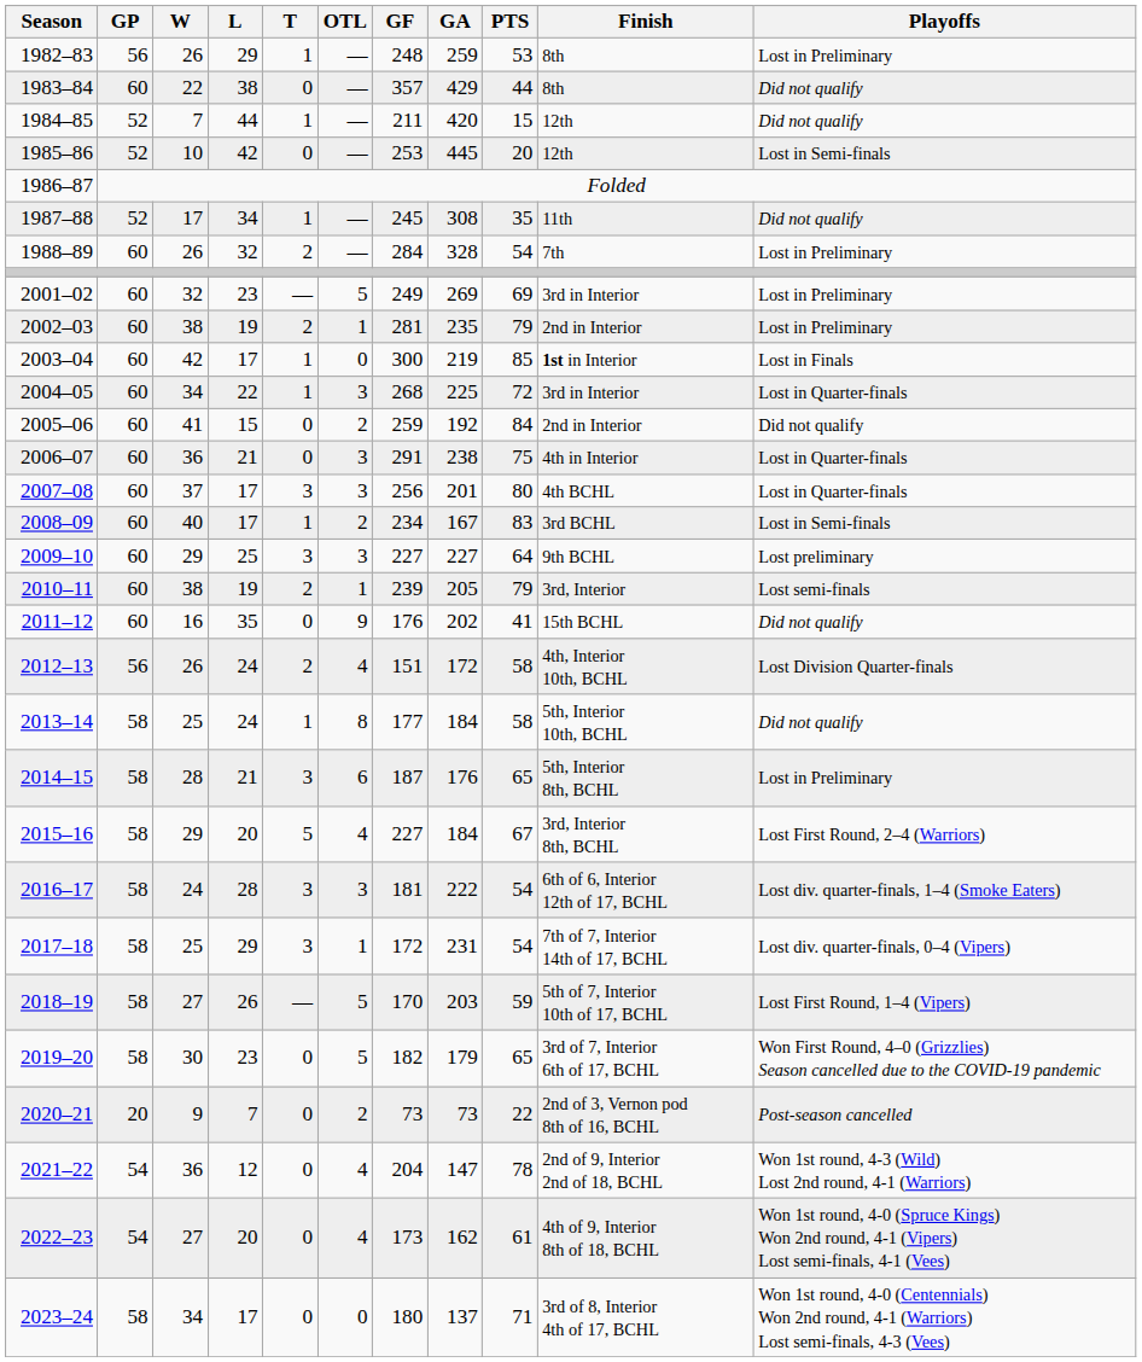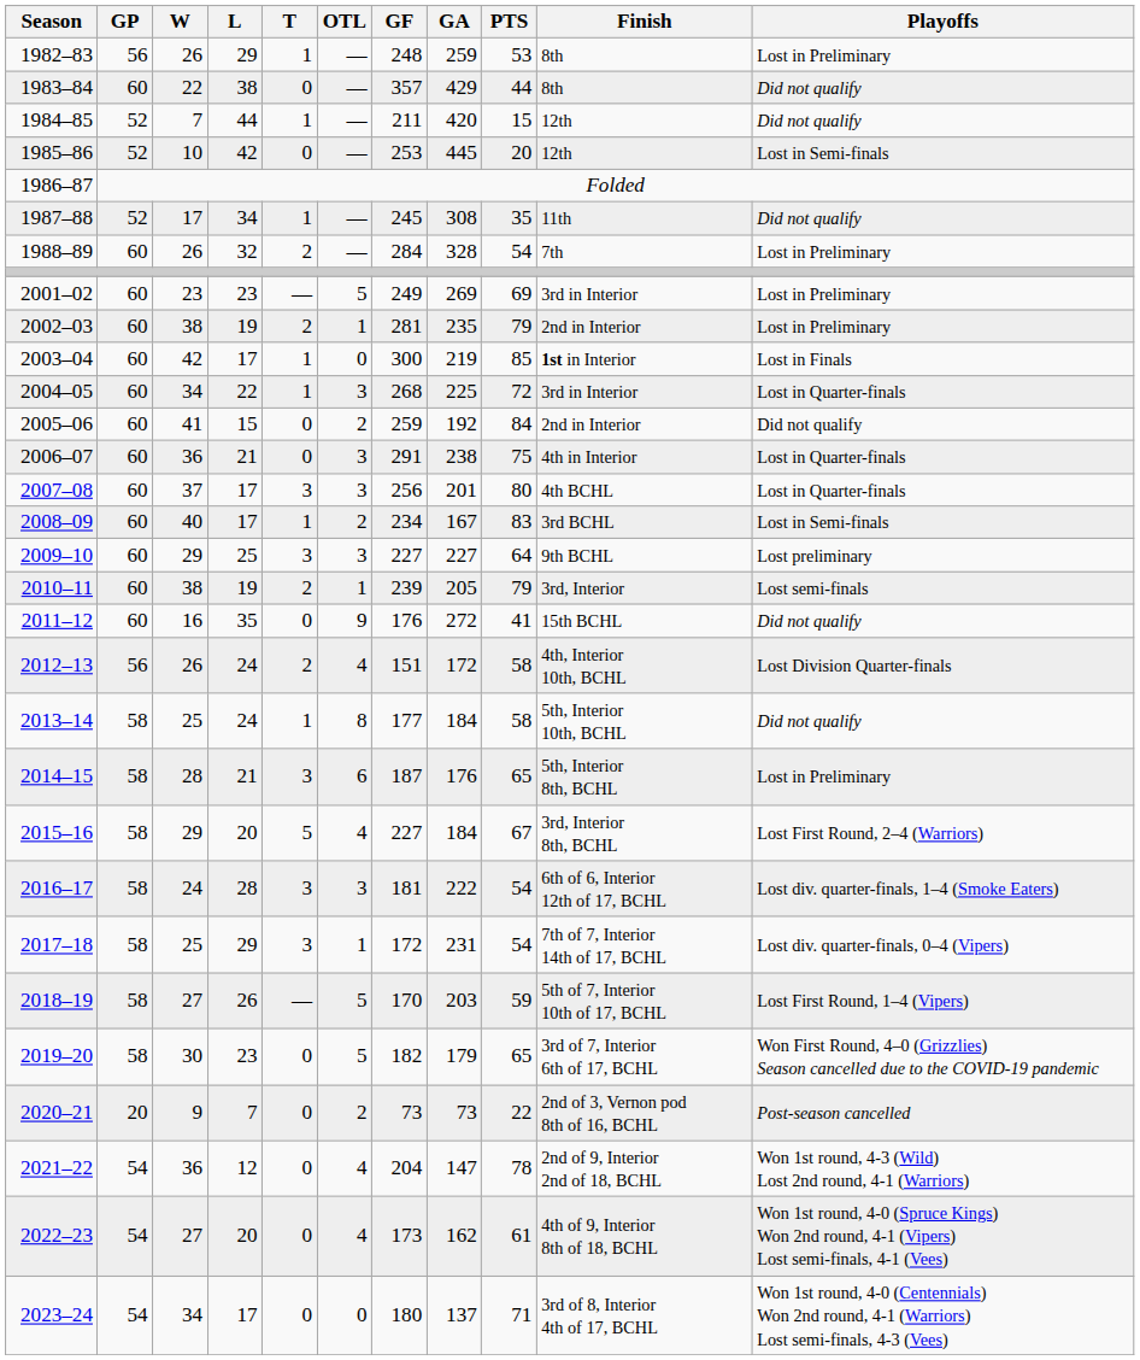 <table class="wikitable">
 <tr style="min-width:55em; font-weight:bold;text-align:right; background:#ddd;"|>
 <th style=width:4em>Season</th>
 <th style=width:2.2em><abbr>GP</abbr></th>
 <th style=width:2.2em><abbr>W</abbr></th>
 <th style=width:2.2em><abbr>L</abbr></th>
 <th style=width:2.2em><abbr>T</abbr></th>
 <th style=width:2.2em><abbr>OTL</abbr></th>
 <th style=width:2.2em><abbr>GF</abbr></th>
 <th style=width:2.2em><abbr>GA</abbr></th>
 <th style=width:2.2em><abbr>PTS</abbr></th>
 <th style=width:10em>Finish</th>
 <th style=width:18em>Playoffs</th>
 </tr>
 <tr align=right>
 <td>1982–83</td>
 <td>56</td>
 <td>26</td>
 <td>29</td>
 <td>1</td>
 <td>—</td>
 <td>248</td>
 <td>259</td>
 <td>53</td>
 <td align=left><small>8th</small></td>
 <td align=left><small>Lost in Preliminary</small></td>
 </tr>
 <tr style="background:#eee;" align=right>
 <td>1983–84</td>
 <td>60</td>
 <td>22</td>
 <td>38</td>
 <td>0</td>
 <td>—</td>
 <td>357</td>
 <td>429</td>
 <td>44</td>
 <td align=left><small>8th</small></td>
 <td align=left><small><em>Did not qualify</em></small></td>
 </tr>
 <tr align=right>
 <td>1984–85</td>
 <td>52</td>
 <td>7</td>
 <td>44</td>
 <td>1</td>
 <td>—</td>
 <td>211</td>
 <td>420</td>
 <td>15</td>
 <td align=left><small>12th</small></td>
 <td align=left><small><em>Did not qualify</em></small></td>
 </tr>
 <tr style="background:#eee;" align=right>
 <td>1985–86</td>
 <td>52</td>
 <td>10</td>
 <td>42</td>
 <td>0</td>
 <td>—</td>
 <td>253</td>
 <td>445</td>
 <td>20</td>
 <td align=left><small>12th</small></td>
 <td align=left><small>Lost in Semi-finals</small></td>
 </tr>
 <tr align=right>
 <td>1986–87</td>
 <td colspan=10; align=center><em>Folded</em></td>
 </tr>
 <tr style="background:#eee;" align=right>
 <td>1987–88</td>
 <td>52</td>
 <td>17</td>
 <td>34</td>
 <td>1</td>
 <td>—</td>
 <td>245</td>
 <td>308</td>
 <td>35</td>
 <td align=left><small>11th</small></td>
 <td align=left><small><em>Did not qualify</em></small></td>
 </tr>
 <tr align=right>
 <td>1988–89</td>
 <td>60</td>
 <td>26</td>
 <td>32</td>
 <td>2</td>
 <td>—</td>
 <td>284</td>
 <td>328</td>
 <td>54</td>
 <td align=left><small>7th</small></td>
 <td align=left><small>Lost in Preliminary</small></td>
 </tr>
 <tr bgcolor="#cccccc">
 <td colspan=11></td>
 </tr>
 <tr align=right>
 <td>2001–02</td>
 <td>60</td>
-<td>32</td>
+<td>23</td>
 <td>23</td>
 <td>—</td>
 <td>5</td>
 <td>249</td>
 <td>269</td>
 <td>69</td>
 <td align=left><small>3rd in Interior</small></td>
 <td align=left><small>Lost in Preliminary</small></td>
 </tr>
 <tr style="background:#eee;" align=right>
 <td>2002–03</td>
 <td>60</td>
 <td>38</td>
 <td>19</td>
 <td>2</td>
 <td>1</td>
 <td>281</td>
 <td>235</td>
 <td>79</td>
 <td align=left><small>2nd in Interior</small></td>
 <td align=left><small>Lost in Preliminary</small></td>
 </tr>
 <tr align=right>
 <td>2003–04</td>
 <td>60</td>
 <td>42</td>
 <td>17</td>
 <td>1</td>
 <td>0</td>
 <td>300</td>
 <td>219</td>
 <td>85</td>
 <td align=left><small><strong> 1st</strong> in Interior</small></td>
 <td align=left><small>Lost in Finals</small></td>
 </tr>
 <tr style="background:#eee;" align=right>
 <td>2004–05</td>
 <td>60</td>
 <td>34</td>
 <td>22</td>
 <td>1</td>
 <td>3</td>
 <td>268</td>
 <td>225</td>
 <td>72</td>
 <td align=left><small>3rd in Interior</small></td>
 <td align=left><small>Lost in Quarter-finals</small></td>
 </tr>
 <tr align=right>
 <td>2005–06</td>
 <td>60</td>
 <td>41</td>
 <td>15</td>
 <td>0</td>
 <td>2</td>
 <td>259</td>
 <td>192</td>
 <td>84</td>
 <td align=left><small>2nd in Interior</small></td>
 <td align=left><small>Did not qualify</small></td>
 </tr>
 <tr style="background:#eee;" align=right>
 <td>2006–07</td>
 <td>60</td>
 <td>36</td>
 <td>21</td>
 <td>0</td>
 <td>3</td>
 <td>291</td>
 <td>238</td>
 <td>75</td>
 <td align=left><small>4th in Interior</small></td>
 <td align=left><small>Lost in Quarter-finals</small></td>
 </tr>
 <tr align=right>
 <td><a href='#'>2007–08</a></td>
 <td>60</td>
 <td>37</td>
 <td>17</td>
 <td>3</td>
 <td>3</td>
 <td>256</td>
 <td>201</td>
 <td>80</td>
 <td align=left><small>4th BCHL</small></td>
 <td align=left><small>Lost in Quarter-finals</small></td>
 </tr>
 <tr style="background:#eee;" align=right>
 <td><a href='#'>2008–09</a></td>
 <td>60</td>
 <td>40</td>
 <td>17</td>
 <td>1</td>
 <td>2</td>
 <td>234</td>
 <td>167</td>
 <td>83</td>
 <td align=left><small>3rd BCHL</small></td>
 <td align=left><small>Lost in Semi-finals</small></td>
 </tr>
 <tr align=right>
 <td><a href='#'>2009–10</a></td>
 <td>60</td>
 <td>29</td>
 <td>25</td>
 <td>3</td>
 <td>3</td>
 <td>227</td>
 <td>227</td>
 <td>64</td>
 <td align=left><small>9th BCHL</small></td>
 <td align=left><small>Lost preliminary</small></td>
 </tr>
 <tr style="background:#eee;" align=right>
 <td><a href='#'>2010–11</a></td>
 <td>60</td>
 <td>38</td>
 <td>19</td>
 <td>2</td>
 <td>1</td>
 <td>239</td>
 <td>205</td>
 <td>79</td>
 <td align=left><small>3rd, Interior</small></td>
 <td align=left><small>Lost semi-finals</small></td>
 </tr>
 <tr align=right>
 <td><a href='#'>2011–12</a></td>
 <td>60</td>
 <td>16</td>
 <td>35</td>
 <td>0</td>
 <td>9</td>
 <td>176</td>
-<td>202</td>
+<td>272</td>
 <td>41</td>
 <td align=left><small>15th BCHL</small></td>
 <td align=left><small><em>Did not qualify</em></small></td>
 </tr>
 <tr style="background:#eee;" align=right>
 <td><a href='#'>2012–13</a></td>
 <td>56</td>
 <td>26</td>
 <td>24</td>
 <td>2</td>
 <td>4</td>
 <td>151</td>
 <td>172</td>
 <td>58</td>
 <td align=left><small>4th, Interior<br>10th, BCHL</small></td>
 <td align=left><small>Lost Division Quarter-finals</small></td>
 </tr>
 <tr align=right>
 <td><a href='#'>2013–14</a></td>
 <td>58</td>
 <td>25</td>
 <td>24</td>
 <td>1</td>
 <td>8</td>
 <td>177</td>
 <td>184</td>
 <td>58</td>
 <td align=left><small>5th, Interior<br>10th, BCHL</small></td>
 <td align=left><small><em>Did not qualify</em></small></td>
 </tr>
 <tr style="background:#eee;" align=right>
 <td><a href='#'>2014–15</a></td>
 <td>58</td>
 <td>28</td>
 <td>21</td>
 <td>3</td>
 <td>6</td>
 <td>187</td>
 <td>176</td>
 <td>65</td>
 <td align=left><small>5th, Interior<br>8th, BCHL</small></td>
 <td align=left><small>Lost in Preliminary</small></td>
 </tr>
 <tr align=right>
 <td><a href='#'>2015–16</a></td>
 <td>58</td>
 <td>29</td>
 <td>20</td>
 <td>5</td>
 <td>4</td>
 <td>227</td>
 <td>184</td>
 <td>67</td>
 <td align=left><small>3rd, Interior<br>8th, BCHL</small></td>
 <td align=left><small>Lost First Round, 2–4 (<a href='#'>Warriors</a>)</small></td>
 </tr>
 <tr style="background:#eee;" align=right>
 <td><a href='#'>2016–17</a></td>
 <td>58</td>
 <td>24</td>
 <td>28</td>
 <td>3</td>
 <td>3</td>
 <td>181</td>
 <td>222</td>
 <td>54</td>
 <td align=left><small>6th of 6, Interior<br>12th of 17, BCHL</small></td>
 <td align=left><small>Lost div. quarter-finals, 1–4 (<a href='#'>Smoke Eaters</a>)</small></td>
 </tr>
 <tr align=right>
 <td><a href='#'>2017–18</a></td>
 <td>58</td>
 <td>25</td>
 <td>29</td>
 <td>3</td>
 <td>1</td>
 <td>172</td>
 <td>231</td>
 <td>54</td>
 <td align=left><small>7th of 7, Interior<br>14th of 17, BCHL</small></td>
 <td align=left><small>Lost div. quarter-finals, 0–4 (<a href='#'>Vipers</a>)</small></td>
 </tr>
 <tr style="background:#eee;" align=right>
 <td><a href='#'>2018–19</a></td>
 <td>58</td>
 <td>27</td>
 <td>26</td>
 <td>—</td>
 <td>5</td>
 <td>170</td>
 <td>203</td>
 <td>59</td>
 <td align=left><small>5th of 7, Interior<br>10th of 17, BCHL</small></td>
 <td align=left><small>Lost First Round, 1–4 (<a href='#'>Vipers</a>)</small></td>
 </tr>
 <tr align=right>
 <td><a href='#'>2019–20</a></td>
 <td>58</td>
 <td>30</td>
 <td>23</td>
 <td>0</td>
 <td>5</td>
 <td>182</td>
 <td>179</td>
 <td>65</td>
 <td align=left><small>3rd of 7, Interior<br>6th of 17, BCHL</small></td>
 <td align=left><small>Won First Round, 4–0 (<a href='#'>Grizzlies</a>)<br><em>Season cancelled due to the COVID-19 pandemic</em></small></td>
 </tr>
 <tr style="background:#eee;" align=right>
 <td><a href='#'>2020–21</a></td>
 <td>20</td>
 <td>9</td>
 <td>7</td>
 <td>0</td>
 <td>2</td>
 <td>73</td>
 <td>73</td>
 <td>22</td>
 <td align=left><small>2nd of 3, Vernon pod<br>8th of 16, BCHL</small></td>
 <td align=left><small><em>Post-season cancelled</em></small></td>
 </tr>
 <tr align=right>
 <td><a href='#'>2021–22</a></td>
 <td>54</td>
 <td>36</td>
 <td>12</td>
 <td>0</td>
 <td>4</td>
 <td>204</td>
 <td>147</td>
 <td>78</td>
 <td align=left><small>2nd of 9, Interior<br>2nd of 18, BCHL</small></td>
 <td align=left><small>Won 1st round, 4-3 (<a href='#'>Wild</a>)<br>Lost 2nd round, 4-1 (<a href='#'>Warriors</a>)</small></td>
 </tr>
 <tr style="background:#eee;" align=right>
 <td><a href='#'>2022–23</a></td>
 <td>54</td>
 <td>27</td>
 <td>20</td>
 <td>0</td>
 <td>4</td>
 <td>173</td>
 <td>162</td>
 <td>61</td>
 <td align=left><small>4th of 9, Interior<br>8th of 18, BCHL</small></td>
 <td align=left><small>Won 1st round, 4-0 (<a href='#'>Spruce Kings</a>)<br>Won 2nd round, 4-1 (<a href='#'>Vipers</a>)<br>Lost semi-finals, 4-1 (<a href='#'>Vees</a>)</small></td>
 </tr>
 <tr align=right>
 <td><a href='#'>2023–24</a></td>
-<td>58</td>
+<td>54</td>
 <td>34</td>
 <td>17</td>
 <td>0</td>
 <td>0</td>
 <td>180</td>
 <td>137</td>
 <td>71</td>
 <td align=left><small>3rd of 8, Interior<br>4th of 17, BCHL</small></td>
 <td align=left><small>Won 1st round, 4-0 (<a href='#'>Centennials</a>)<br>Won 2nd round, 4-1 (<a href='#'>Warriors</a>)<br>Lost semi-finals, 4-3 (<a href='#'>Vees</a>)</small></td>
 </tr>
 </table>
